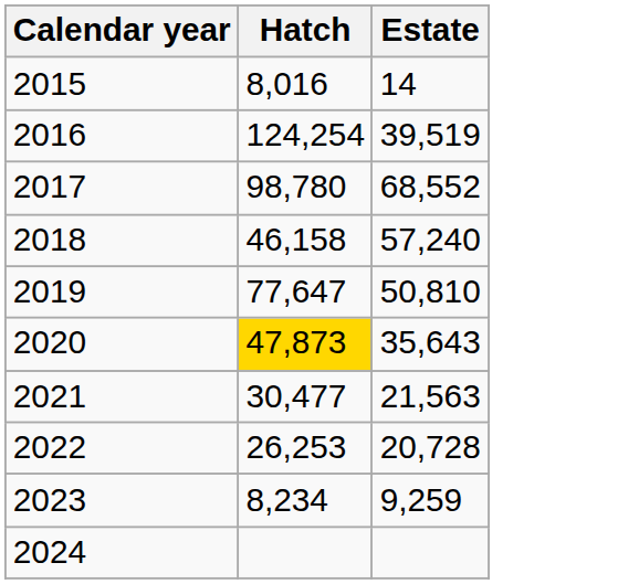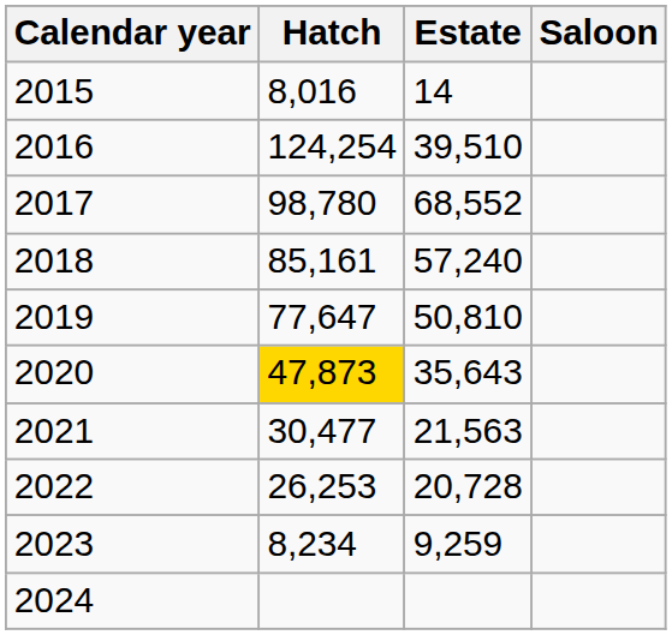 <table class="wikitable">
 <tr>
 <th>Calendar year</th>
 <th>Hatch</th>
 <th>Estate</th>
+<th>Saloon</th>
 </tr>
 <tr>
 <td>2015</td>
 <td>8,016</td>
 <td>14</td>
+<td></td>
 </tr>
 <tr>
 <td>2016</td>
 <td>124,254</td>
-<td>39,519</td>
+<td>39,510</td>
+<td></td>
 </tr>
 <tr>
 <td>2017</td>
 <td>98,780</td>
 <td>68,552</td>
+<td></td>
 </tr>
 <tr>
 <td>2018</td>
-<td>46,158</td>
+<td>85,161</td>
 <td>57,240</td>
+<td></td>
 </tr>
 <tr>
 <td>2019</td>
 <td>77,647</td>
 <td>50,810</td>
+<td></td>
 </tr>
 <tr>
 <td>2020</td>
 <td style="background: gold;">47,873</td>
 <td>35,643</td>
+<td></td>
 </tr>
 <tr>
 <td>2021</td>
 <td>30,477</td>
 <td>21,563</td>
+<td></td>
 </tr>
 <tr>
 <td>2022</td>
 <td>26,253</td>
 <td>20,728</td>
+<td></td>
 </tr>
 <tr>
 <td>2023</td>
 <td>8,234</td>
 <td>9,259</td>
+<td></td>
 </tr>
 <tr>
 <td>2024</td>
 <td></td>
 <td></td>
+<td></td>
 </tr>
 </table>
